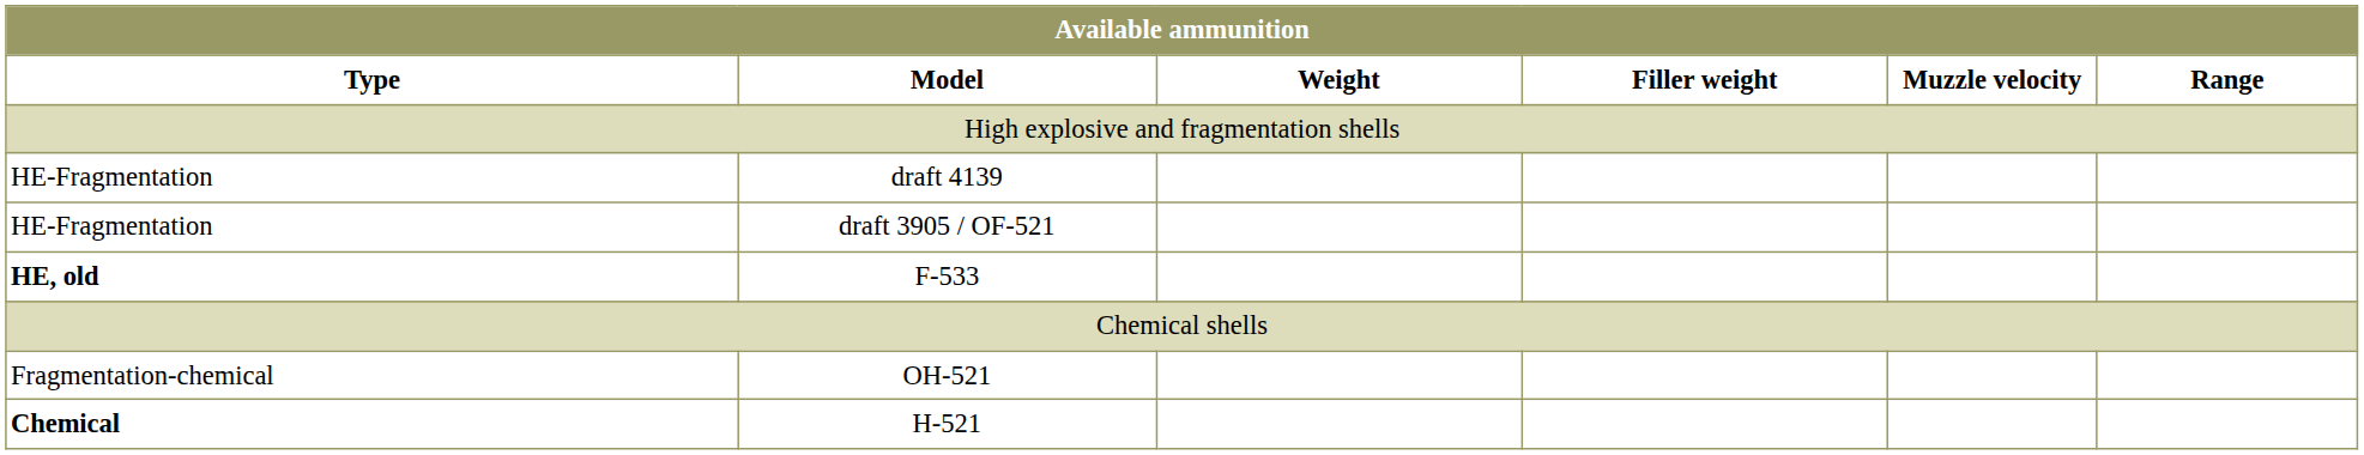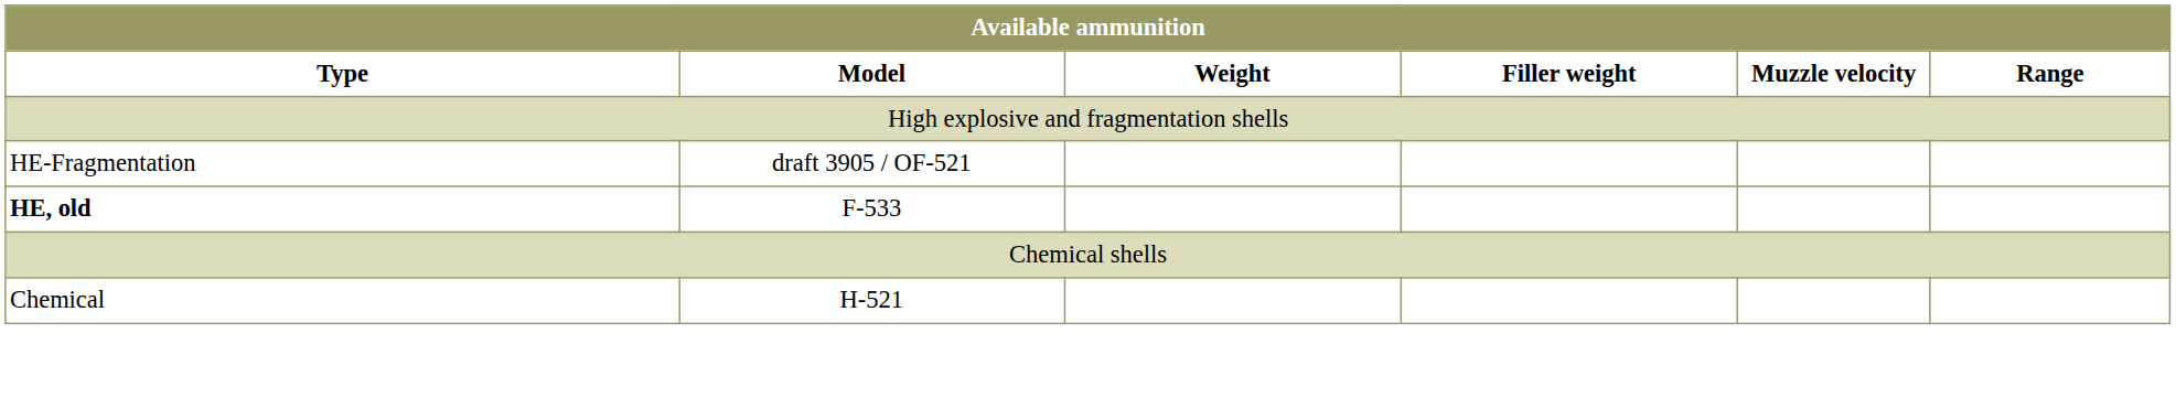 <table border=0 cellspacing=0 cellpadding=2 style="margin:0 0 .5em 1em; width:105%; background:#fff; border-collapse:collapse; border:1px solid #996; line-height:1.5; font-size:95%">
 <tr style="vertical-align:top; text-align:center; border:1px solid #996; background-color:#996; color:#fff">
 <td colspan="6"><strong>Available ammunition</strong></td>
 </tr>
 <tr style="vertical-align:top; text-align:center; border:1px solid #996;">
 <td width="28%" style="border:1px solid #996"><strong>Type</strong></td>
 <td width="16%" style="border:1px solid #996"><strong>Model</strong></td>
 <td width="14%" style="border:1px solid #996"><strong>Weight</strong></td>
 <td width="14%" style="border:1px solid #996"><strong>Filler weight</strong></td>
 <td width="8%" style="border:1px solid #996"><strong>Muzzle velocity</strong></td>
 <td width="10%" style="border:1px solid #996"><strong>Range</strong></td>
 </tr>
 <tr style="vertical-align:top; text-align:center; border:1px solid #996; background:#ddb;">
 <td colspan="6">High explosive and fragmentation shells</td>
-</tr>
-<tr style="vertical-align:top; text-align:center;">
-<td style="border:1px solid #996; text-align:left">HE-Fragmentation</td>
-<td style="border:1px solid #996">draft 4139</td>
-<td style="border:1px solid #996"></td>
-<td style="border:1px solid #996"></td>
-<td style="border:1px solid #996"></td>
-<td style="border:1px solid #996"></td>
 </tr>
 <tr style="vertical-align:top; text-align:center;">
 <td style="border:1px solid #996; text-align:left">HE-Fragmentation</td>
 <td style="border:1px solid #996">draft 3905 / OF-521</td>
 <td style="border:1px solid #996"></td>
 <td style="border:1px solid #996"></td>
 <td style="border:1px solid #996"></td>
 <td style="border:1px solid #996"></td>
 </tr>
 <tr style="vertical-align:top; text-align:center;">
 <td style="border:1px solid #996; text-align:left"><strong>HE, old</strong></td>
 <td style="border:1px solid #996">F-533</td>
 <td style="border:1px solid #996"></td>
 <td style="border:1px solid #996"></td>
 <td style="border:1px solid #996"></td>
 <td style="border:1px solid #996"></td>
 </tr>
 <tr style="vertical-align:top; text-align:center; border:1px solid #996; background:#ddb;">
 <td colspan="6">Chemical shells</td>
 </tr>
 <tr style="vertical-align:top; text-align:center;">
-<td style="border:1px solid #996; text-align:left">Fragmentation-chemical</td>
-<td style="border:1px solid #996">OH-521</td>
-<td style="border:1px solid #996"></td>
-<td style="border:1px solid #996"></td>
-<td style="border:1px solid #996"></td>
-<td style="border:1px solid #996"></td>
-</tr>
-<tr style="vertical-align:top; text-align:center;">
-<td style="border:1px solid #996; text-align:left"><strong>Chemical</strong></td>
+<td style="border:1px solid #996; text-align:left">Chemical</td>
 <td style="border:1px solid #996">H-521</td>
 <td style="border:1px solid #996"></td>
 <td style="border:1px solid #996"></td>
 <td style="border:1px solid #996"></td>
 <td style="border:1px solid #996"></td>
 </tr>
 </table>
